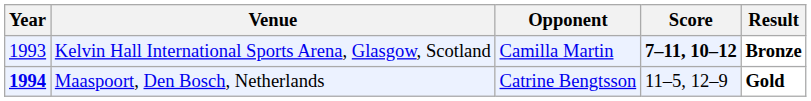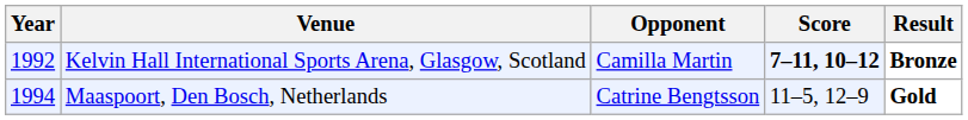 <table class="sortable wikitable" style="font-size: 90%;">
 <tr>
 <th>Year</th>
 <th>Venue</th>
 <th>Opponent</th>
 <th>Score</th>
 <th>Result</th>
 </tr>
 <tr style="background:#ECF2FF">
-<td align="center"><a href='#'>1993</a></td>
+<td align="center"><a href='#'>1992</a></td>
 <td align="left"><a href='#'>Kelvin Hall International Sports Arena</a>, <a href='#'>Glasgow</a>, Scotland</td>
 <td align="left"> <a href='#'>Camilla Martin</a></td>
 <td align="left"><strong>7–11, 10–12</strong></td>
 <td style="text-align:left; background:white"> <strong>Bronze</strong></td>
 </tr>
 <tr style="background:#ECF2FF">
-<td align="center"><strong><a href='#'>1994</a></strong></td>
+<td align="center"><a href='#'>1994</a></td>
 <td align="left"><a href='#'>Maaspoort</a>, <a href='#'>Den Bosch</a>, Netherlands</td>
 <td align="left"> <a href='#'>Catrine Bengtsson</a></td>
 <td align="left">11–5, 12–9</td>
 <td style="text-align:left; background:white"> <strong>Gold</strong></td>
 </tr>
 </table>
